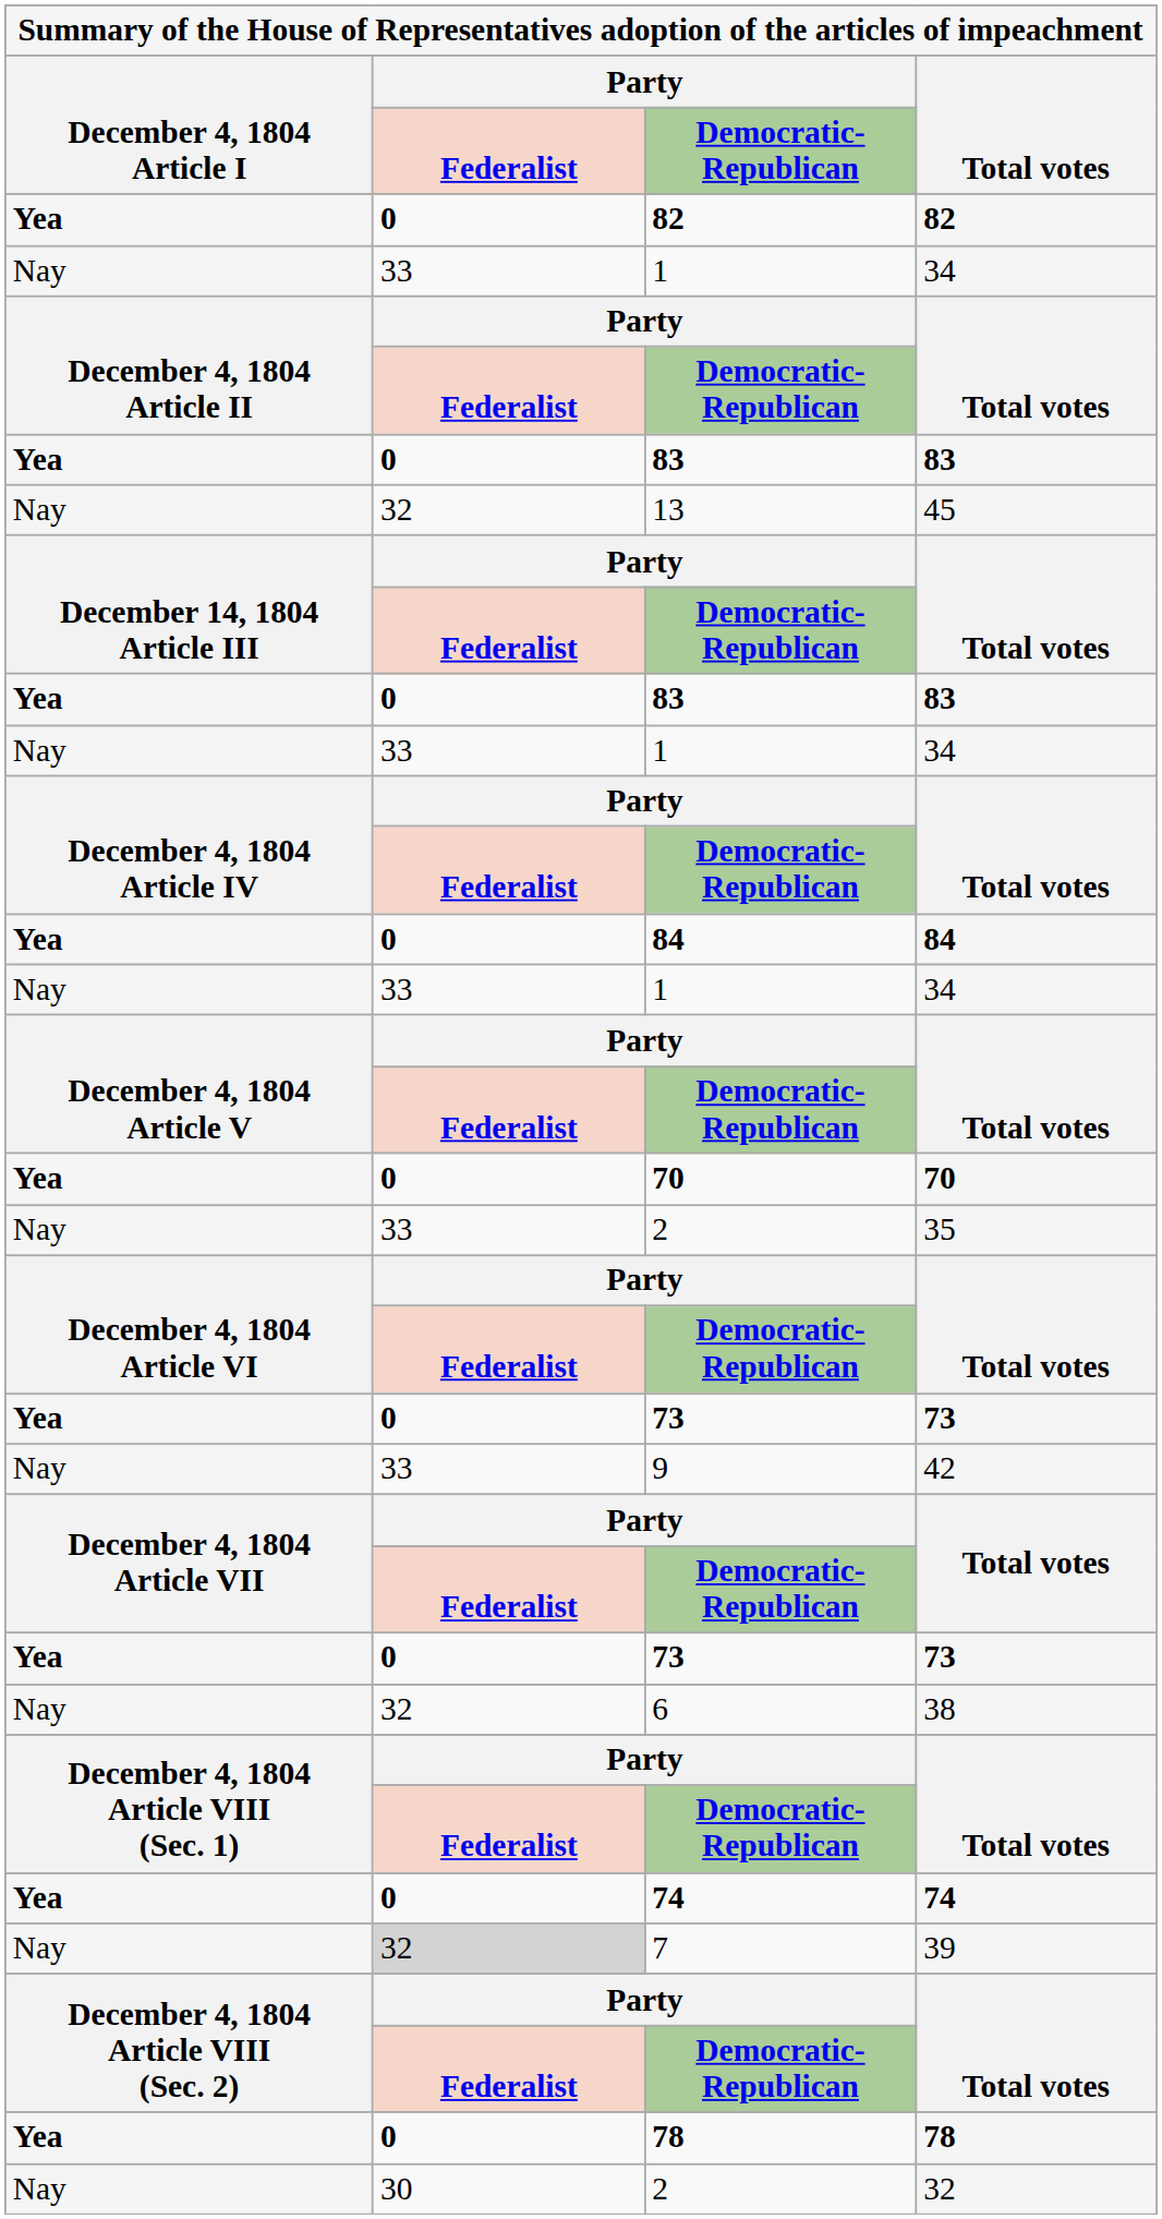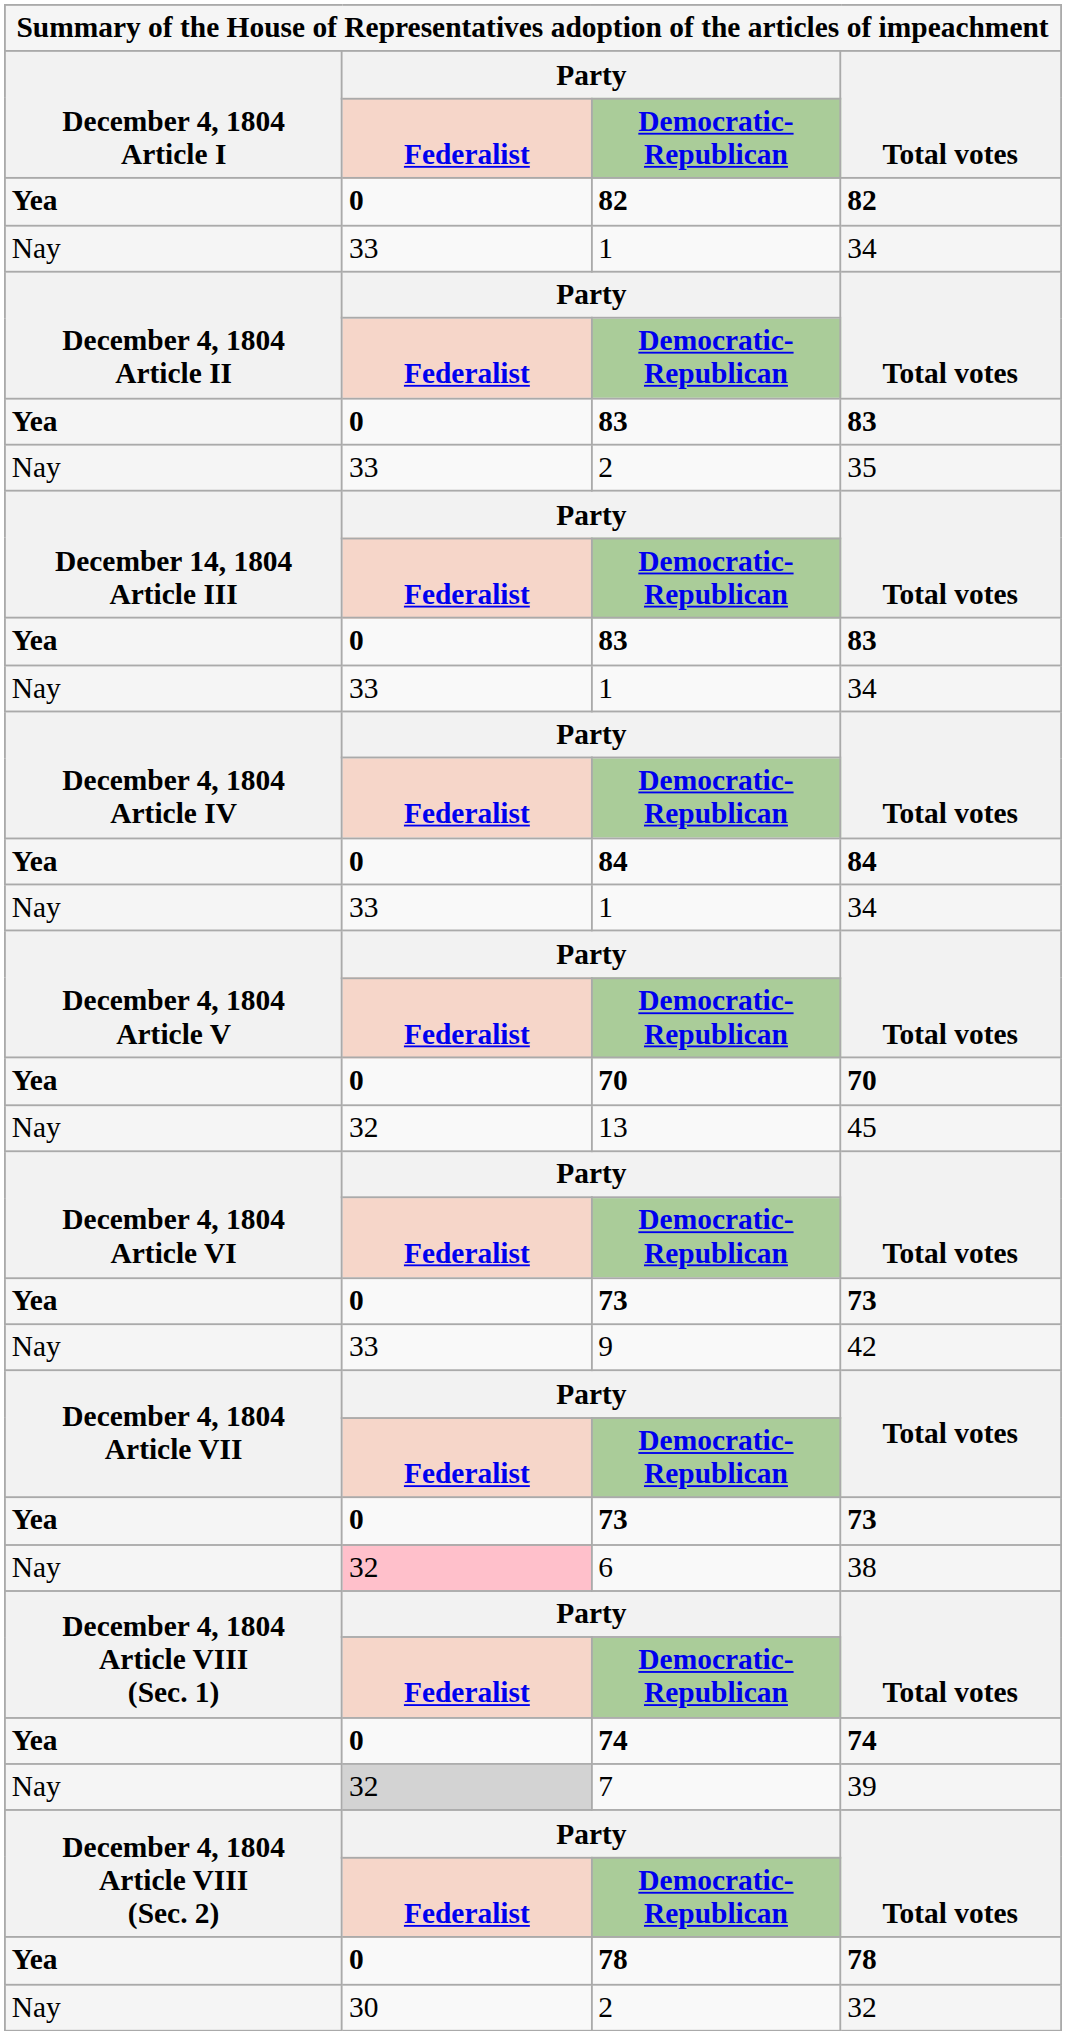 <table class="wikitable mw-collapsible mw-collapsed">
 <tr>
 <th colspan=4 style="background:#f5f5f5">Summary of the House of Representatives adoption of the articles of impeachment</th>
 </tr>
 <tr style="vertical-align:bottom;">
 <th rowspan=2>December 4, 1804<br>Article I</th>
 <th colspan=2>Party</th>
 <th rowspan=2>Total votes</th>
 </tr>
 <tr style="vertical-align:bottom;">
 <th style="background-color:#F6D6C9;"><a href='#'>Federalist</a></th>
 <th style="background-color:#AACC99;"><a href='#'>Democratic-Republican</a></th>
 </tr>
 <tr>
 <td style="width: 11em; background:#F5F5F5"><strong>Yea</strong></td>
 <td style="width: 8em;"><strong>0</strong></td>
 <td style="width: 8em;"><strong>82</strong></td>
 <td style="width: 7em; background:#F5F5F5"><strong>82</strong></td>
 </tr>
 <tr>
 <td style="background:#F5F5F5">Nay</td>
 <td>33</td>
 <td>1</td>
 <td style="background:#F5F5F5">34</td>
 </tr>
 <tr style="vertical-align:bottom;">
 <th rowspan=2>December 4, 1804<br>Article II</th>
 <th colspan=2>Party</th>
 <th rowspan=2>Total votes</th>
 </tr>
 <tr style="vertical-align:bottom;">
 <th style="background-color:#F6D6C9;"><a href='#'>Federalist</a></th>
 <th style="background-color:#AACC99;"><a href='#'>Democratic-Republican</a></th>
 </tr>
 <tr>
 <td style="width: 11em; background:#F5F5F5"><strong>Yea</strong></td>
 <td style="width: 8em;"><strong>0</strong></td>
 <td style="width: 8em;"><strong>83</strong></td>
 <td style="width: 7em; background:#F5F5F5"><strong>83</strong></td>
 </tr>
 <tr>
 <td style="background:#F5F5F5">Nay</td>
-<td>32</td>
-<td>13</td>
-<td style="background:#F5F5F5">45</td>
+<td>33</td>
+<td>2</td>
+<td style="background:#F5F5F5">35</td>
 </tr>
 <tr style="vertical-align:bottom;">
 <th rowspan=2>December 14, 1804<br>Article III</th>
 <th colspan=2>Party</th>
 <th rowspan=2>Total votes</th>
 </tr>
 <tr style="vertical-align:bottom;">
 <th style="background-color:#F6D6C9;"><a href='#'>Federalist</a></th>
 <th style="background-color:#AACC99;"><a href='#'>Democratic-Republican</a></th>
 </tr>
 <tr>
 <td style="width: 11em; background:#F5F5F5"><strong>Yea</strong></td>
 <td style="width: 8em;"><strong>0</strong></td>
 <td style="width: 8em;"><strong>83</strong></td>
 <td style="width: 7em; background:#F5F5F5"><strong>83</strong></td>
 </tr>
 <tr>
 <td style="background:#F5F5F5">Nay</td>
 <td>33</td>
 <td>1</td>
 <td style="background:#F5F5F5">34</td>
 </tr>
 <tr style="vertical-align:bottom;">
 <th rowspan=2>December 4, 1804<br>Article IV</th>
 <th colspan=2>Party</th>
 <th rowspan=2>Total votes</th>
 </tr>
 <tr style="vertical-align:bottom;">
 <th style="background-color:#F6D6C9;"><a href='#'>Federalist</a></th>
 <th style="background-color:#AACC99;"><a href='#'>Democratic-Republican</a></th>
 </tr>
 <tr>
 <td style="width: 11em; background:#F5F5F5"><strong>Yea</strong></td>
 <td style="width: 8em;"><strong>0</strong></td>
 <td style="width: 8em;"><strong>84</strong></td>
 <td style="width: 7em; background:#F5F5F5"><strong>84</strong></td>
 </tr>
 <tr>
 <td style="background:#F5F5F5">Nay</td>
 <td>33</td>
 <td>1</td>
 <td style="background:#F5F5F5">34</td>
 </tr>
 <tr style="vertical-align:bottom;">
 <th rowspan=2>December 4, 1804<br>Article V</th>
 <th colspan=2>Party</th>
 <th rowspan=2>Total votes</th>
 </tr>
 <tr style="vertical-align:bottom;">
 <th style="background-color:#F6D6C9;"><a href='#'>Federalist</a></th>
 <th style="background-color:#AACC99;"><a href='#'>Democratic-Republican</a></th>
 </tr>
 <tr>
 <td style="width: 11em; background:#F5F5F5"><strong>Yea</strong></td>
 <td style="width: 8em;"><strong>0</strong></td>
 <td style="width: 8em;"><strong>70</strong></td>
 <td style="width: 7em; background:#F5F5F5"><strong>70</strong></td>
 </tr>
 <tr>
 <td style="background:#F5F5F5">Nay</td>
-<td>33</td>
-<td>2</td>
-<td style="background:#F5F5F5">35</td>
+<td>32</td>
+<td>13</td>
+<td style="background:#F5F5F5">45</td>
 </tr>
 <tr style="vertical-align:bottom;">
 <th rowspan=2>December 4, 1804<br>Article VI</th>
 <th colspan=2>Party</th>
 <th rowspan=2>Total votes</th>
 </tr>
 <tr style="vertical-align:bottom;">
 <th style="background-color:#F6D6C9;"><a href='#'>Federalist</a></th>
 <th style="background-color:#AACC99;"><a href='#'>Democratic-Republican</a></th>
 </tr>
 <tr>
 <td style="width: 11em; background:#F5F5F5"><strong>Yea</strong></td>
 <td style="width: 8em;"><strong>0</strong></td>
 <td style="width: 8em;"><strong>73</strong></td>
 <td style="width: 7em; background:#F5F5F5"><strong>73</strong></td>
 </tr>
 <tr>
 <td style="background:#F5F5F5">Nay</td>
 <td>33</td>
 <td>9</td>
 <td style="background:#F5F5F5">42</td>
 </tr>
 <tr>
 <th rowspan=2>December 4, 1804<br>Article VII</th>
 <th colspan=2>Party</th>
 <th rowspan=2>Total votes</th>
 </tr>
 <tr style="vertical-align:bottom;">
 <th style="background-color:#F6D6C9;"><a href='#'>Federalist</a></th>
 <th style="background-color:#AACC99;"><a href='#'>Democratic-Republican</a></th>
 </tr>
 <tr>
 <td style="width: 11em; background:#F5F5F5"><strong>Yea</strong></td>
 <td style="width: 8em;"><strong>0</strong></td>
 <td style="width: 8em;"><strong>73</strong></td>
 <td style="width: 7em; background:#F5F5F5"><strong>73</strong></td>
 </tr>
 <tr>
 <td style="background:#F5F5F5">Nay</td>
-<td>32</td>
+<td style="background: pink;">32</td>
 <td>6</td>
 <td style="background:#F5F5F5">38</td>
 </tr>
 <tr style="vertical-align:bottom;">
 <th rowspan=2>December 4, 1804<br>Article VIII<br>(Sec. 1)</th>
 <th colspan=2>Party</th>
 <th rowspan=2>Total votes</th>
 </tr>
 <tr style="vertical-align:bottom;">
 <th style="background-color:#F6D6C9;"><a href='#'>Federalist</a></th>
 <th style="background-color:#AACC99;"><a href='#'>Democratic-Republican</a></th>
 </tr>
 <tr>
 <td style="width: 11em; background:#F5F5F5"><strong>Yea</strong></td>
 <td style="width: 8em;"><strong>0</strong></td>
 <td style="width: 8em;"><strong>74</strong></td>
 <td style="width: 7em; background:#F5F5F5"><strong>74</strong></td>
 </tr>
 <tr>
 <td style="background:#F5F5F5">Nay</td>
 <td style="background: lightgrey;">32</td>
 <td>7</td>
 <td style="background:#F5F5F5">39</td>
 </tr>
 <tr style="vertical-align:bottom;">
 <th rowspan=2>December 4, 1804<br>Article VIII<br>(Sec. 2)</th>
 <th colspan=2>Party</th>
 <th rowspan=2>Total votes</th>
 </tr>
 <tr style="vertical-align:bottom;">
 <th style="background-color:#F6D6C9;"><a href='#'>Federalist</a></th>
 <th style="background-color:#AACC99;"><a href='#'>Democratic-Republican</a></th>
 </tr>
 <tr>
 <td style="width: 11em; background:#F5F5F5"><strong>Yea</strong></td>
 <td style="width: 8em;"><strong>0</strong></td>
 <td style="width: 8em;"><strong>78</strong></td>
 <td style="width: 7em; background:#F5F5F5"><strong>78</strong></td>
 </tr>
 <tr>
 <td style="background:#F5F5F5">Nay</td>
 <td>30</td>
 <td>2</td>
 <td style="background:#F5F5F5">32</td>
 </tr>
 </table>
